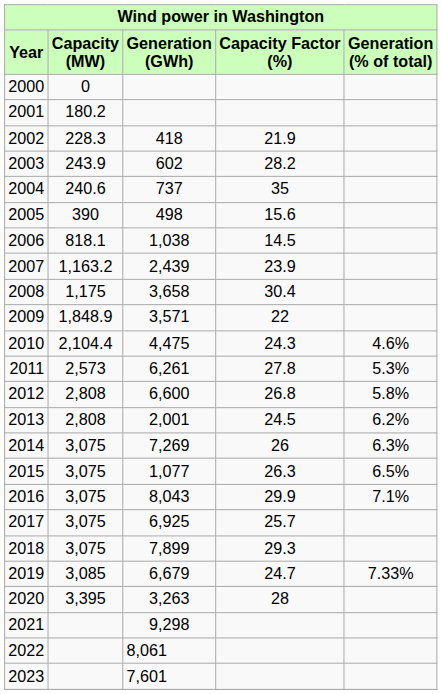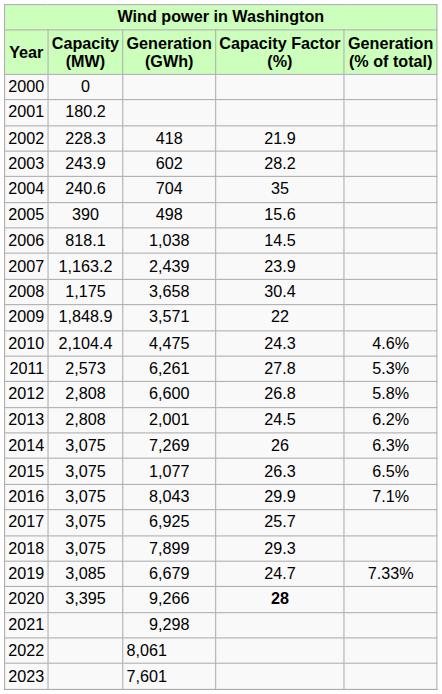 <table class="wikitable" style="float: left; margin-left: 10px">
 <tr>
 <th colspan="6" style="background:#cfb" align="center">Wind power in Washington</th>
 </tr>
 <tr>
 <th style="background:#cfb">Year</th>
 <th align=right style="background:#cfb">Capacity<br> (MW)</th>
 <th align=right style="background:#cfb">Generation<br> (GWh)</th>
 <th align=right style="background:#cfb">Capacity Factor<br> (%)</th>
 <th align=right style="background:#cfb">Generation<br> (% of total)</th>
 </tr>
 <tr align right 60>
 <td align=right>2000</td>
 <td align=center>0</td>
 <td align=center></td>
 <td></td>
 <td align="center"></td>
 </tr>
 <tr>
 <td align=right>2001</td>
 <td align=center>180.2</td>
 <td align=center></td>
 <td></td>
 <td align="center"></td>
 </tr>
 <tr>
 <td align=right>2002</td>
 <td align=center>228.3</td>
 <td align=center>418</td>
 <td align="center">21.9</td>
 <td align="center"></td>
 </tr>
 <tr>
 <td align=right>2003</td>
 <td align=center>243.9</td>
 <td align=center>602</td>
 <td align="center">28.2</td>
 <td align="center"></td>
 </tr>
 <tr>
 <td align=right>2004</td>
 <td align=center>240.6</td>
-<td align=center>737</td>
+<td align=center>704</td>
 <td align="center">35</td>
 <td align="center"></td>
 </tr>
 <tr>
 <td align=right>2005</td>
 <td align=center>390</td>
 <td align=center>498</td>
 <td align="center">15.6</td>
 <td align="center"></td>
 </tr>
 <tr>
 <td align=right>2006</td>
 <td align=center>818.1</td>
 <td align=center>1,038</td>
 <td align="center">14.5</td>
 <td align="center"></td>
 </tr>
 <tr>
 <td align=right>2007</td>
 <td align=center>1,163.2</td>
 <td align=center>2,439</td>
 <td align="center">23.9</td>
 <td align="center"></td>
 </tr>
 <tr>
 <td align=right>2008</td>
 <td align=center>1,175</td>
 <td align=center>3,658</td>
 <td align="center">30.4</td>
 <td align="center"></td>
 </tr>
 <tr>
 <td align=right>2009</td>
 <td align=center>1,848.9</td>
 <td align=center>3,571</td>
 <td align="center">22</td>
 <td align="center"></td>
 </tr>
 <tr>
 <td align=right>2010</td>
 <td align=center>2,104.4</td>
 <td align=center>4,475</td>
 <td align="center">24.3</td>
 <td align="center">4.6%</td>
 </tr>
 <tr>
 <td align=right>2011</td>
 <td align=center>2,573</td>
 <td align=center>6,261</td>
 <td align="center">27.8</td>
 <td align="center">5.3%</td>
 </tr>
 <tr>
 <td align=right>2012</td>
 <td align=center>2,808</td>
 <td align=center>6,600</td>
 <td align="center">26.8</td>
 <td align="center">5.8%</td>
 </tr>
 <tr>
 <td align=right>2013</td>
 <td align=center>2,808</td>
 <td align=center>2,001</td>
 <td align="center">24.5</td>
 <td align="center">6.2%</td>
 </tr>
 <tr>
 <td align=right>2014</td>
 <td align=center>3,075</td>
 <td align=center>7,269</td>
 <td align="center">26</td>
 <td align="center">6.3%</td>
 </tr>
 <tr>
 <td align=right>2015</td>
 <td align=center>3,075</td>
 <td align=center>1,077</td>
 <td align="center">26.3</td>
 <td align="center">6.5%</td>
 </tr>
 <tr>
 <td align=right>2016</td>
 <td align=center>3,075</td>
 <td align=center>8,043</td>
 <td align="center">29.9</td>
 <td align="center">7.1%</td>
 </tr>
 <tr>
 <td align=right>2017</td>
 <td align=center>3,075</td>
 <td align=center>6,925</td>
 <td align="center">25.7</td>
 <td align="center"></td>
 </tr>
 <tr>
 <td align=right>2018</td>
 <td align=center>3,075</td>
 <td align=center>7,899</td>
 <td align="center">29.3</td>
 <td align="center"></td>
 </tr>
 <tr>
 <td align=right>2019</td>
 <td align=center>3,085</td>
 <td align=center>6,679</td>
 <td align="center">24.7</td>
 <td align="center">7.33%</td>
 </tr>
 <tr>
 <td align=right>2020</td>
 <td align=center>3,395</td>
-<td align=center>3,263</td>
-<td align="center">28</td>
+<td align=center>9,266</td>
+<td align="center"><strong>28</strong></td>
 <td align="center"></td>
 </tr>
 <tr>
 <td align=right>2021</td>
 <td align=center></td>
 <td align=center>9,298</td>
 <td align="center"></td>
 <td align="center"></td>
 </tr>
 <tr>
 <td>2022</td>
 <td></td>
 <td>8,061</td>
 <td></td>
 <td></td>
 </tr>
 <tr>
 <td>2023</td>
 <td></td>
 <td>7,601</td>
 <td></td>
 <td></td>
 </tr>
 <tr>
 </tr>
 </table>
